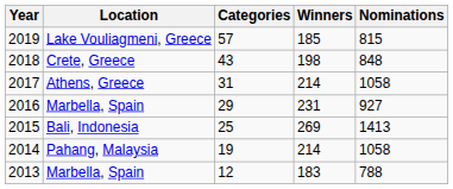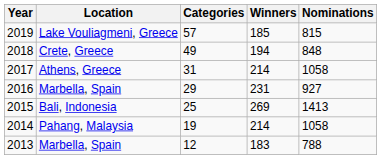 <table class="wikitable">
 <tr>
 <th>Year</th>
 <th>Location</th>
 <th>Categories</th>
 <th>Winners</th>
 <th>Nominations</th>
 </tr>
 <tr>
 <td>2019</td>
 <td><a href='#'>Lake Vouliagmeni</a>, <a href='#'>Greece</a></td>
 <td>57</td>
 <td>185</td>
 <td>815</td>
 </tr>
 <tr>
 <td>2018</td>
 <td><a href='#'>Crete</a>, <a href='#'>Greece</a></td>
-<td>43</td>
-<td>198</td>
+<td>49</td>
+<td>194</td>
 <td>848</td>
 </tr>
 <tr>
 <td>2017</td>
 <td><a href='#'>Athens</a>, <a href='#'>Greece</a></td>
 <td>31</td>
 <td>214</td>
 <td>1058</td>
 </tr>
 <tr>
 <td>2016</td>
 <td><a href='#'>Marbella</a>, <a href='#'>Spain</a></td>
 <td>29</td>
 <td>231</td>
 <td>927</td>
 </tr>
 <tr>
 <td>2015</td>
 <td><a href='#'>Bali</a>, <a href='#'>Indonesia</a></td>
 <td>25</td>
 <td>269</td>
 <td>1413</td>
 </tr>
 <tr>
 <td>2014</td>
 <td><a href='#'>Pahang</a>, <a href='#'>Malaysia</a></td>
 <td>19</td>
 <td>214</td>
 <td>1058</td>
 </tr>
 <tr>
 <td>2013</td>
 <td><a href='#'>Marbella</a>, <a href='#'>Spain</a></td>
 <td>12</td>
 <td>183</td>
 <td>788</td>
 </tr>
 </table>
